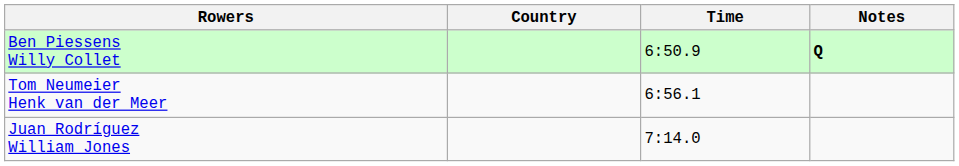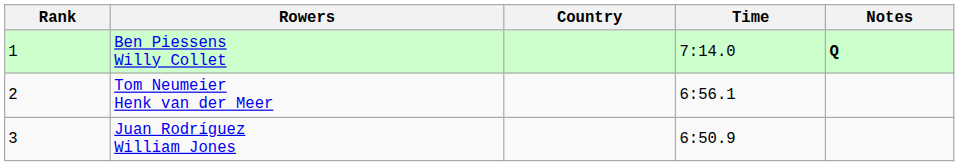 <table class="wikitable" width=50%>
 <tr>
+<th>Rank</th>
 <th>Rowers</th>
 <th>Country</th>
 <th>Time</th>
 <th>Notes</th>
 </tr>
 <tr bgcolor=ccffcc>
+<td>1</td>
 <td><a href='#'>Ben Piessens</a><br><a href='#'>Willy Collet</a></td>
 <td></td>
-<td>6:50.9</td>
+<td>7:14.0</td>
 <td><strong>Q</strong></td>
 </tr>
 <tr>
+<td>2</td>
 <td><a href='#'>Tom Neumeier</a><br><a href='#'>Henk van der Meer</a></td>
 <td></td>
 <td>6:56.1</td>
 <td></td>
 </tr>
 <tr>
+<td>3</td>
 <td><a href='#'>Juan Rodríguez</a><br><a href='#'>William Jones</a></td>
 <td></td>
-<td>7:14.0</td>
+<td>6:50.9</td>
 <td></td>
 </tr>
 </table>
